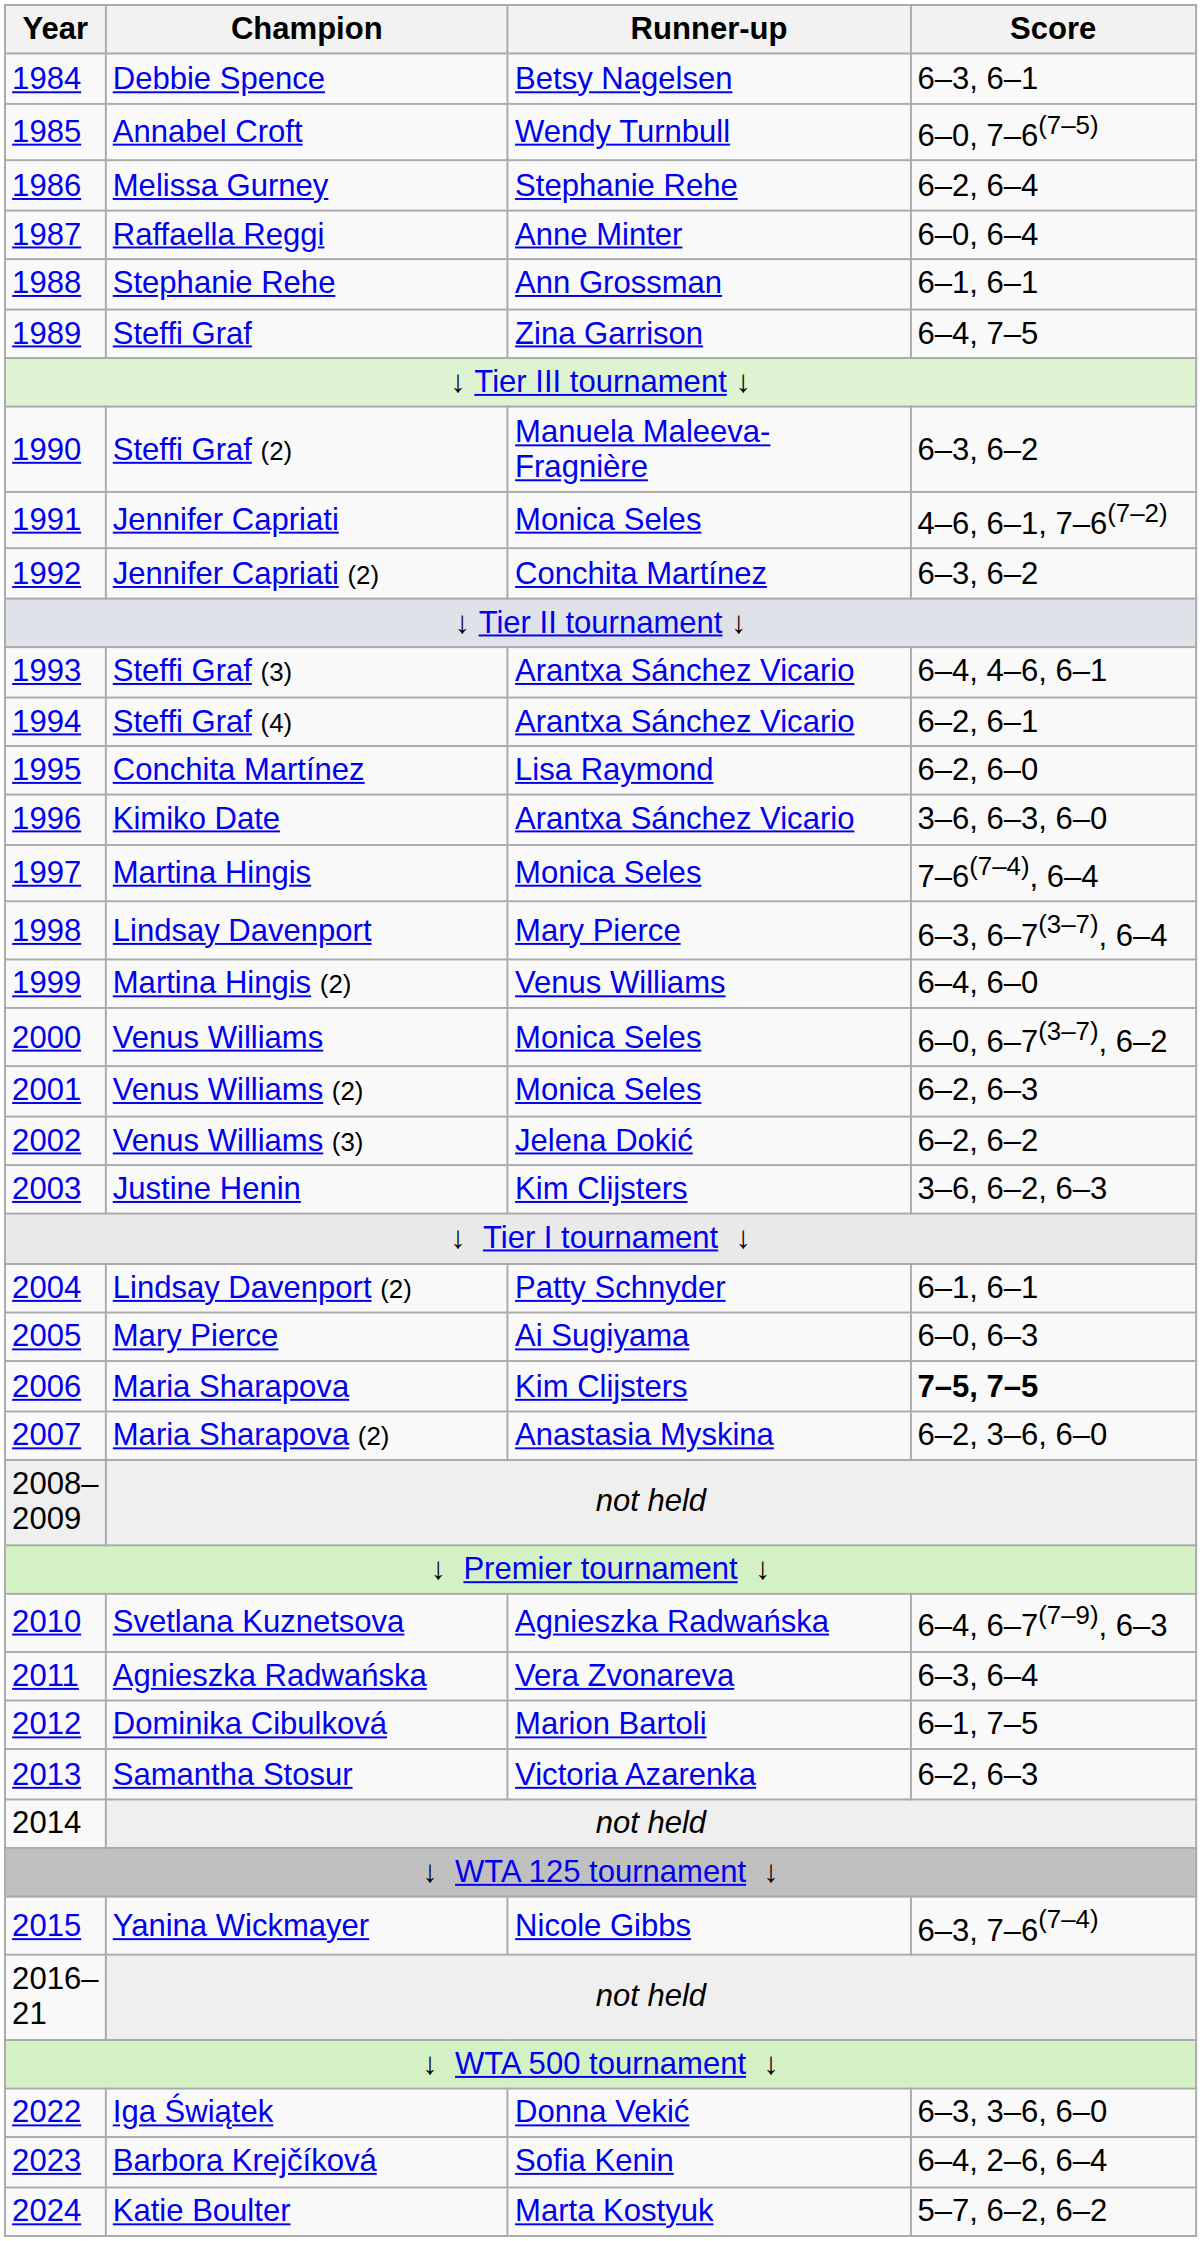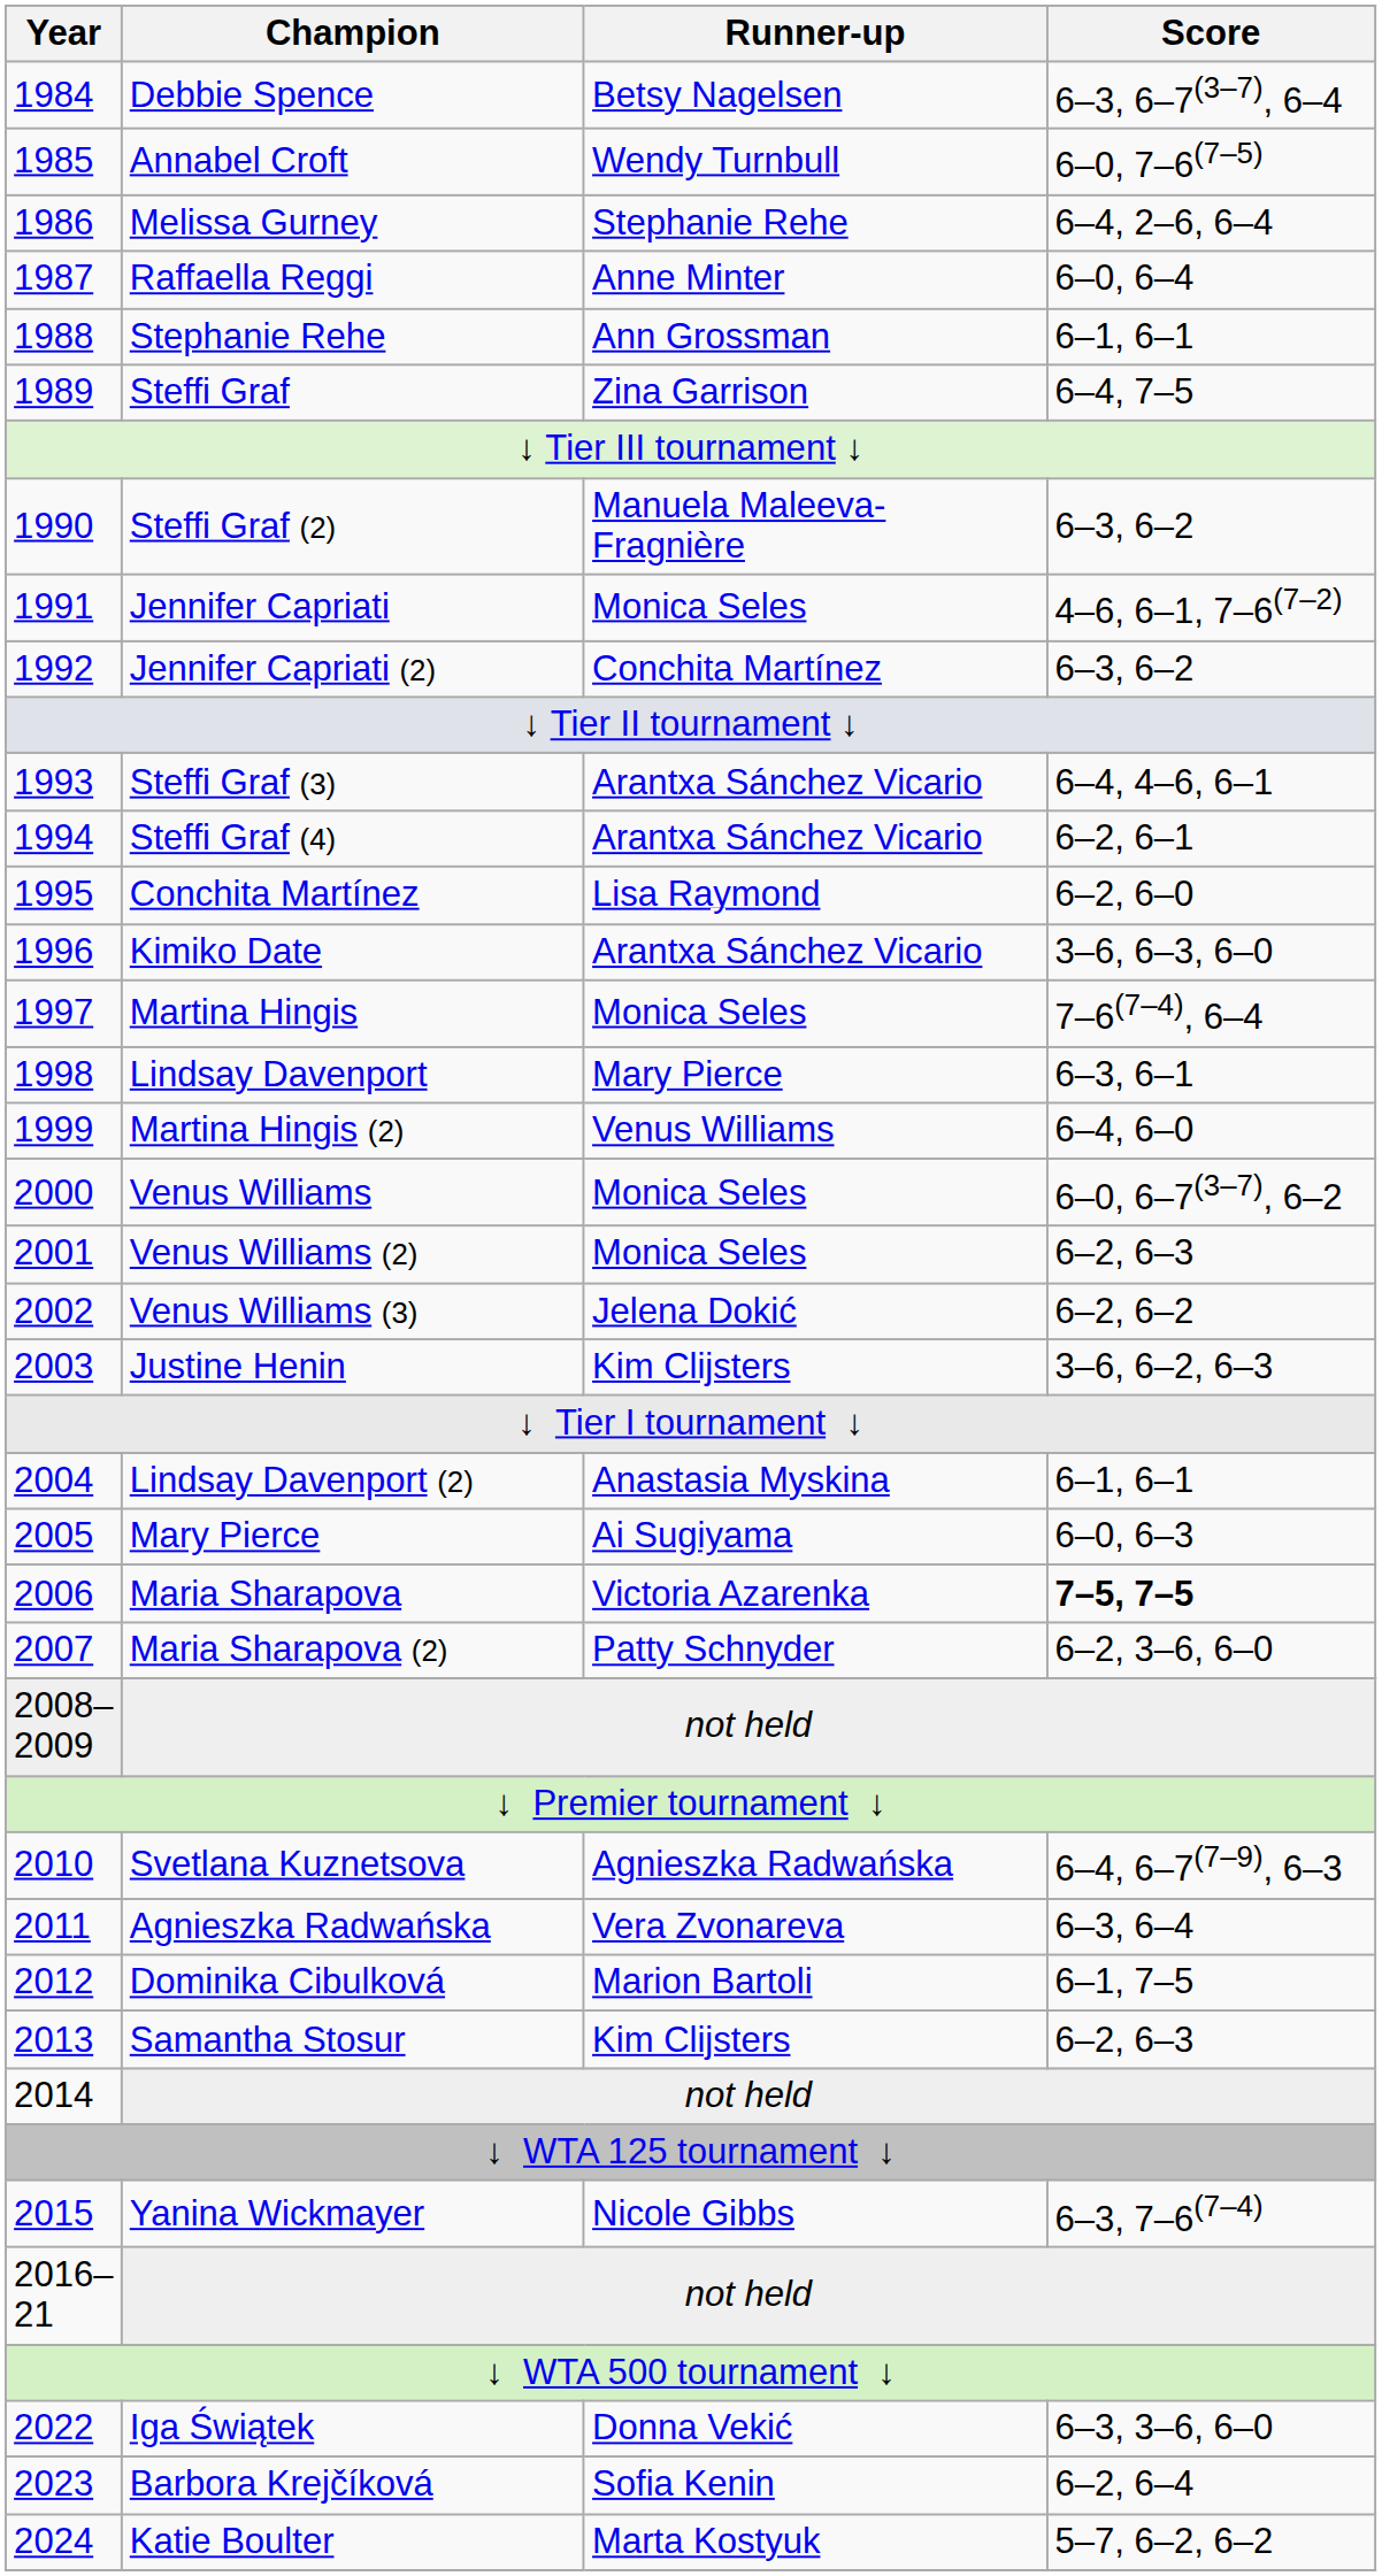 <table class="wikitable">
 <tr>
 <th style="width:40px">Year</th>
 <th style="width:200px">Champion</th>
 <th style="width:200px">Runner-up</th>
 <th style="width:140px" class="unsortable">Score</th>
 </tr>
 <tr>
 <td><a href='#'>1984</a></td>
 <td> <a href='#'>Debbie Spence</a></td>
 <td> <a href='#'>Betsy Nagelsen</a></td>
-<td>6–3, 6–1</td>
+<td>6–3, 6–7<sup>(3–7)</sup>, 6–4</td>
 </tr>
 <tr>
 <td><a href='#'>1985</a></td>
 <td> <a href='#'>Annabel Croft</a></td>
 <td> <a href='#'>Wendy Turnbull</a></td>
 <td>6–0, 7–6<sup>(7–5)</sup></td>
 </tr>
 <tr>
 <td><a href='#'>1986</a></td>
 <td> <a href='#'>Melissa Gurney</a></td>
 <td> <a href='#'>Stephanie Rehe</a></td>
-<td>6–2, 6–4</td>
+<td>6–4, 2–6, 6–4</td>
 </tr>
 <tr>
 <td><a href='#'>1987</a></td>
 <td> <a href='#'>Raffaella Reggi</a></td>
 <td> <a href='#'>Anne Minter</a></td>
 <td>6–0, 6–4</td>
 </tr>
 <tr>
 <td><a href='#'>1988</a></td>
 <td> <a href='#'>Stephanie Rehe</a></td>
 <td> <a href='#'>Ann Grossman</a></td>
 <td>6–1, 6–1</td>
 </tr>
 <tr>
 <td><a href='#'>1989</a></td>
 <td> <a href='#'>Steffi Graf</a></td>
 <td> <a href='#'>Zina Garrison</a></td>
 <td>6–4, 7–5</td>
 </tr>
 <tr>
 <td colspan="4" align="center" bgcolor=#DDF3D1>↓ <a href='#'>Tier III tournament</a> ↓</td>
 </tr>
 <tr>
 <td><a href='#'>1990</a></td>
 <td> <a href='#'>Steffi Graf</a> <small>(2)</small></td>
 <td> <a href='#'>Manuela Maleeva-Fragnière</a></td>
 <td>6–3, 6–2</td>
 </tr>
 <tr>
 <td><a href='#'>1991</a></td>
 <td> <a href='#'>Jennifer Capriati</a></td>
 <td> <a href='#'>Monica Seles</a></td>
 <td>4–6, 6–1, 7–6<sup>(7–2)</sup></td>
 </tr>
 <tr>
 <td><a href='#'>1992</a></td>
 <td> <a href='#'>Jennifer Capriati</a> <small>(2)</small></td>
 <td> <a href='#'>Conchita Martínez</a></td>
 <td>6–3, 6–2</td>
 </tr>
 <tr>
 <td colspan="4" align="center" bgcolor=#dfe2e9>↓ <a href='#'>Tier II tournament</a> ↓</td>
 </tr>
 <tr>
 <td><a href='#'>1993</a></td>
 <td> <a href='#'>Steffi Graf</a> <small>(3)</small></td>
 <td> <a href='#'>Arantxa Sánchez Vicario</a></td>
 <td>6–4, 4–6, 6–1</td>
 </tr>
 <tr>
 <td><a href='#'>1994</a></td>
 <td> <a href='#'>Steffi Graf</a> <small>(4)</small></td>
 <td> <a href='#'>Arantxa Sánchez Vicario</a></td>
 <td>6–2, 6–1</td>
 </tr>
 <tr>
 <td><a href='#'>1995</a></td>
 <td> <a href='#'>Conchita Martínez</a></td>
 <td> <a href='#'>Lisa Raymond</a></td>
 <td>6–2, 6–0</td>
 </tr>
 <tr>
 <td><a href='#'>1996</a></td>
 <td> <a href='#'>Kimiko Date</a></td>
 <td> <a href='#'>Arantxa Sánchez Vicario</a></td>
 <td>3–6, 6–3, 6–0</td>
 </tr>
 <tr>
 <td><a href='#'>1997</a></td>
 <td> <a href='#'>Martina Hingis</a></td>
 <td> <a href='#'>Monica Seles</a></td>
 <td>7–6<sup>(7–4)</sup>, 6–4</td>
 </tr>
 <tr>
 <td><a href='#'>1998</a></td>
 <td> <a href='#'>Lindsay Davenport</a></td>
 <td> <a href='#'>Mary Pierce</a></td>
-<td>6–3, 6–7<sup>(3–7)</sup>, 6–4</td>
+<td>6–3, 6–1</td>
 </tr>
 <tr>
 <td><a href='#'>1999</a></td>
 <td> <a href='#'>Martina Hingis</a> <small>(2)</small></td>
 <td> <a href='#'>Venus Williams</a></td>
 <td>6–4, 6–0</td>
 </tr>
 <tr>
 <td><a href='#'>2000</a></td>
 <td> <a href='#'>Venus Williams</a></td>
 <td> <a href='#'>Monica Seles</a></td>
 <td>6–0, 6–7<sup>(3–7)</sup>, 6–2</td>
 </tr>
 <tr>
 <td><a href='#'>2001</a></td>
 <td> <a href='#'>Venus Williams</a> <small>(2)</small></td>
 <td> <a href='#'>Monica Seles</a></td>
 <td>6–2, 6–3</td>
 </tr>
 <tr>
 <td><a href='#'>2002</a></td>
 <td> <a href='#'>Venus Williams</a> <small>(3)</small></td>
 <td> <a href='#'>Jelena Dokić</a></td>
 <td>6–2, 6–2</td>
 </tr>
 <tr>
 <td><a href='#'>2003</a></td>
 <td> <a href='#'>Justine Henin</a></td>
 <td> <a href='#'>Kim Clijsters</a></td>
 <td>3–6, 6–2, 6–3</td>
 </tr>
 <tr>
 <td colspan="5" align="center" bgcolor=#e9e9e9>↓  <a href='#'>Tier I tournament</a>  ↓</td>
 </tr>
 <tr>
 <td><a href='#'>2004</a></td>
 <td> <a href='#'>Lindsay Davenport</a> <small>(2)</small></td>
-<td> <a href='#'>Patty Schnyder</a></td>
+<td> <a href='#'>Anastasia Myskina</a></td>
 <td>6–1, 6–1</td>
 </tr>
 <tr>
 <td><a href='#'>2005</a></td>
 <td> <a href='#'>Mary Pierce</a></td>
 <td> <a href='#'>Ai Sugiyama</a></td>
 <td>6–0, 6–3</td>
 </tr>
 <tr>
 <td><a href='#'>2006</a></td>
 <td> <a href='#'>Maria Sharapova</a></td>
-<td> <a href='#'>Kim Clijsters</a></td>
+<td> <a href='#'>Victoria Azarenka</a></td>
 <td><strong>7–5, 7–5</strong></td>
 </tr>
 <tr>
 <td><a href='#'>2007</a></td>
 <td> <a href='#'>Maria Sharapova</a> <small>(2)</small></td>
-<td> <a href='#'>Anastasia Myskina</a></td>
+<td> <a href='#'>Patty Schnyder</a></td>
 <td>6–2, 3–6, 6–0</td>
 </tr>
 <tr>
 </tr>
 <tr bgcolor="#efefef">
 <td>2008–2009</td>
 <td rowspan="1" colspan="3" align="center"><em>not held</em></td>
 </tr>
 <tr>
 <td colspan="5" align="center" bgcolor=#d4f1c5>↓  <a href='#'>Premier tournament</a>  ↓</td>
 </tr>
 <tr>
 <td><a href='#'>2010</a></td>
 <td> <a href='#'>Svetlana Kuznetsova</a></td>
 <td> <a href='#'>Agnieszka Radwańska</a></td>
 <td>6–4, 6–7<sup>(7–9)</sup>, 6–3</td>
 </tr>
 <tr>
 <td><a href='#'>2011</a></td>
 <td> <a href='#'>Agnieszka Radwańska</a></td>
 <td> <a href='#'>Vera Zvonareva</a></td>
 <td>6–3, 6–4</td>
 </tr>
 <tr>
 <td><a href='#'>2012</a></td>
 <td> <a href='#'>Dominika Cibulková</a></td>
 <td> <a href='#'>Marion Bartoli</a></td>
 <td>6–1, 7–5</td>
 </tr>
 <tr>
 <td><a href='#'>2013</a></td>
 <td> <a href='#'>Samantha Stosur</a></td>
-<td> <a href='#'>Victoria Azarenka</a></td>
+<td> <a href='#'>Kim Clijsters</a></td>
 <td>6–2, 6–3</td>
 </tr>
 <tr>
 <td>2014</td>
 <td colspan=3 align=center style="background:#efefef"><em>not held</em></td>
 </tr>
 <tr>
 <td colspan="5" align="center" bgcolor=silver>↓  <a href='#'>WTA 125 tournament</a>  ↓</td>
 </tr>
 <tr>
 <td><a href='#'>2015</a></td>
 <td> <a href='#'>Yanina Wickmayer</a></td>
 <td> <a href='#'>Nicole Gibbs</a></td>
 <td>6–3, 7–6<sup>(7–4)</sup></td>
 </tr>
 <tr>
 <td>2016–21</td>
 <td colspan=3 align=center style="background:#efefef"><em>not held</em></td>
 </tr>
 <tr>
 <td colspan="5" align="center" bgcolor=#d4f1c5>↓  <a href='#'>WTA 500 tournament</a>  ↓</td>
 </tr>
 <tr>
 <td><a href='#'>2022</a></td>
 <td> <a href='#'>Iga Świątek</a></td>
 <td> <a href='#'>Donna Vekić</a></td>
 <td>6–3, 3–6, 6–0</td>
 </tr>
 <tr>
 <td><a href='#'>2023</a></td>
 <td> <a href='#'>Barbora Krejčíková</a></td>
 <td> <a href='#'>Sofia Kenin</a></td>
-<td>6–4, 2–6, 6–4</td>
+<td>6–2, 6–4</td>
 </tr>
 <tr>
 <td><a href='#'>2024</a></td>
 <td> <a href='#'>Katie Boulter</a></td>
 <td> <a href='#'>Marta Kostyuk</a></td>
 <td>5–7, 6–2, 6–2</td>
 </tr>
 </table>
